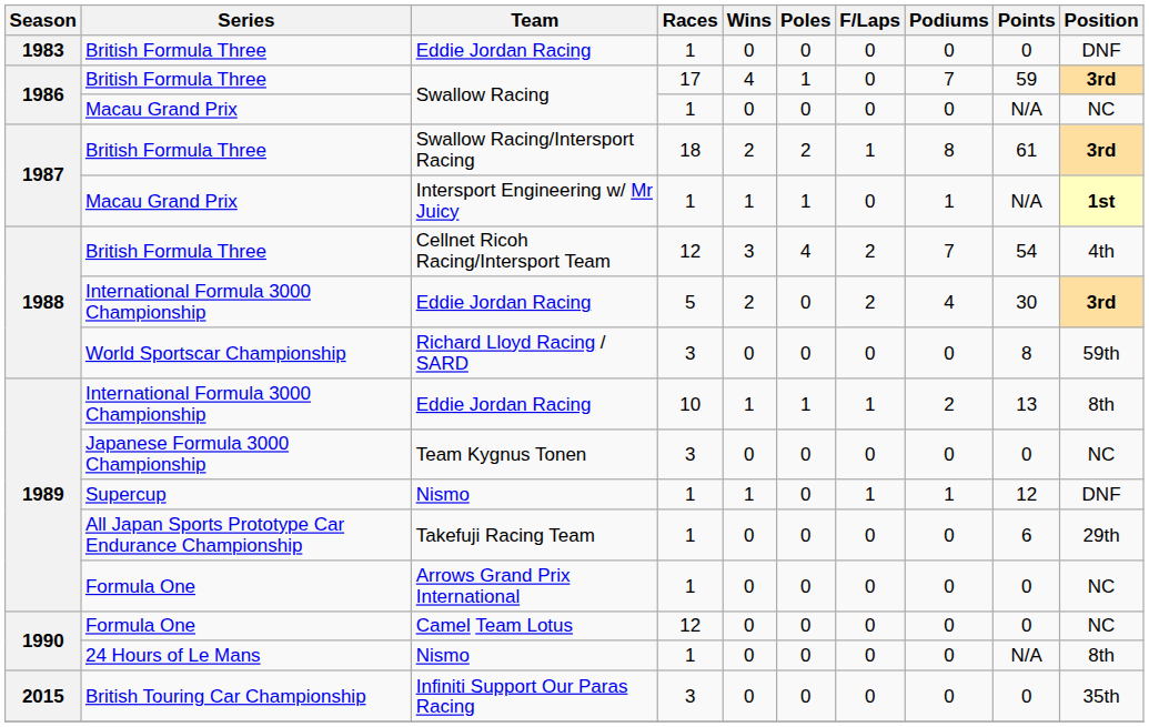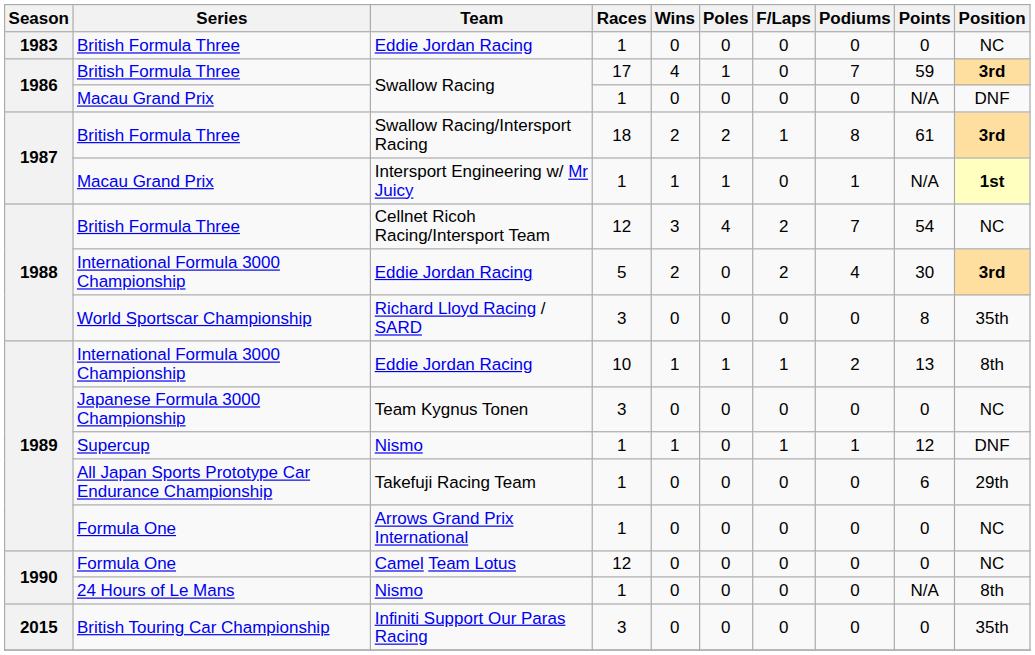 <table class="wikitable" style="font-size: 90%; text-align:center">
 <tr>
 <th>Season</th>
 <th>Series</th>
 <th>Team</th>
 <th>Races</th>
 <th>Wins</th>
 <th>Poles</th>
 <th>F/Laps</th>
 <th>Podiums</th>
 <th>Points</th>
 <th>Position</th>
 </tr>
 <tr>
 <th>1983</th>
 <td align=left><a href='#'>British Formula Three</a></td>
 <td align=left><a href='#'>Eddie Jordan Racing</a></td>
 <td>1</td>
 <td>0</td>
 <td>0</td>
 <td>0</td>
 <td>0</td>
 <td>0</td>
-<td>DNF</td>
+<td>NC</td>
 </tr>
 <tr>
 <th rowspan=2>1986</th>
 <td align=left><a href='#'>British Formula Three</a></td>
 <td rowspan="2" style="text-align:left">Swallow Racing</td>
 <td>17</td>
 <td>4</td>
 <td>1</td>
 <td>0</td>
 <td>7</td>
 <td>59</td>
 <td style="background:#FFDF9F"><strong>3rd</strong></td>
 </tr>
 <tr>
 <td align=left><a href='#'>Macau Grand Prix</a></td>
 <td>1</td>
 <td>0</td>
 <td>0</td>
 <td>0</td>
 <td>0</td>
 <td>N/A</td>
-<td>NC</td>
+<td>DNF</td>
 </tr>
 <tr>
 <th rowspan=2>1987</th>
 <td align=left><a href='#'>British Formula Three</a></td>
 <td align=left>Swallow Racing/Intersport Racing</td>
 <td>18</td>
 <td>2</td>
 <td>2</td>
 <td>1</td>
 <td>8</td>
 <td>61</td>
 <td style="background:#FFDF9F"><strong>3rd</strong></td>
 </tr>
 <tr>
 <td align=left><a href='#'>Macau Grand Prix</a></td>
 <td align=left>Intersport Engineering w/ <a href='#'>Mr Juicy</a></td>
 <td>1</td>
 <td>1</td>
 <td>1</td>
 <td>0</td>
 <td>1</td>
 <td>N/A</td>
 <td style="background:#FFFFBF"><strong>1st</strong></td>
 </tr>
 <tr>
 <th rowspan=3>1988</th>
 <td align=left><a href='#'>British Formula Three</a></td>
 <td align=left>Cellnet Ricoh Racing/Intersport Team</td>
 <td>12</td>
 <td>3</td>
 <td>4</td>
 <td>2</td>
 <td>7</td>
 <td>54</td>
-<td>4th</td>
+<td>NC</td>
 </tr>
 <tr>
 <td align=left><a href='#'>International Formula 3000 Championship</a></td>
 <td align=left><a href='#'>Eddie Jordan Racing</a></td>
 <td>5</td>
 <td>2</td>
 <td>0</td>
 <td>2</td>
 <td>4</td>
 <td>30</td>
 <td style="background:#FFDF9F"><strong>3rd</strong></td>
 </tr>
 <tr>
 <td align=left><a href='#'>World Sportscar Championship</a></td>
 <td align=left><a href='#'>Richard Lloyd Racing</a> / <a href='#'>SARD</a></td>
 <td>3</td>
 <td>0</td>
 <td>0</td>
 <td>0</td>
 <td>0</td>
 <td>8</td>
-<td>59th</td>
+<td>35th</td>
 </tr>
 <tr>
 <th rowspan=5>1989</th>
 <td align=left><a href='#'>International Formula 3000 Championship</a></td>
 <td align=left><a href='#'>Eddie Jordan Racing</a></td>
 <td>10</td>
 <td>1</td>
 <td>1</td>
 <td>1</td>
 <td>2</td>
 <td>13</td>
 <td>8th</td>
 </tr>
 <tr>
 <td align=left><a href='#'>Japanese Formula 3000 Championship</a></td>
 <td align=left>Team Kygnus Tonen</td>
 <td>3</td>
 <td>0</td>
 <td>0</td>
 <td>0</td>
 <td>0</td>
 <td>0</td>
 <td>NC</td>
 </tr>
 <tr>
 <td align=left><a href='#'>Supercup</a></td>
 <td align=left><a href='#'>Nismo</a></td>
 <td>1</td>
 <td>1</td>
 <td>0</td>
 <td>1</td>
 <td>1</td>
 <td>12</td>
 <td>DNF</td>
 </tr>
 <tr>
 <td align=left><a href='#'>All Japan Sports Prototype Car Endurance Championship</a></td>
 <td align=left>Takefuji Racing Team</td>
 <td>1</td>
 <td>0</td>
 <td>0</td>
 <td>0</td>
 <td>0</td>
 <td>6</td>
 <td>29th</td>
 </tr>
 <tr>
 <td align=left><a href='#'>Formula One</a></td>
 <td align=left><a href='#'>Arrows Grand Prix International</a></td>
 <td>1</td>
 <td>0</td>
 <td>0</td>
 <td>0</td>
 <td>0</td>
 <td>0</td>
 <td>NC</td>
 </tr>
 <tr>
 <th rowspan=2>1990</th>
 <td align=left><a href='#'>Formula One</a></td>
 <td align=left><a href='#'>Camel</a> <a href='#'>Team Lotus</a></td>
 <td>12</td>
 <td>0</td>
 <td>0</td>
 <td>0</td>
 <td>0</td>
 <td>0</td>
 <td>NC</td>
 </tr>
 <tr>
 <td align=left><a href='#'>24 Hours of Le Mans</a></td>
 <td align=left><a href='#'>Nismo</a></td>
 <td>1</td>
 <td>0</td>
 <td>0</td>
 <td>0</td>
 <td>0</td>
 <td>N/A</td>
 <td>8th</td>
 </tr>
 <tr>
 <th>2015</th>
 <td align=left><a href='#'>British Touring Car Championship</a></td>
 <td align=left><a href='#'>Infiniti Support Our Paras Racing</a></td>
 <td>3</td>
 <td>0</td>
 <td>0</td>
 <td>0</td>
 <td>0</td>
 <td>0</td>
 <td>35th</td>
 </tr>
 <tr>
 </tr>
 </table>
